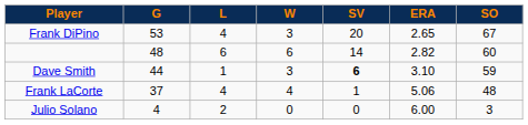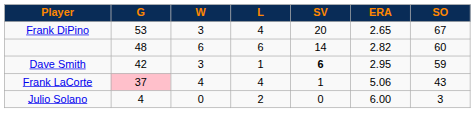 <table class="wikitable sortable">
 <tr>
 <th style="background:#092c57;color:#FF8800;" width="16%">Player</th>
 <th style="background:#092c57;color:#FF8800;" width="9%">G</th>
+<th style="background:#092c57;color:#FF8800;" width="9%">W</th>
 <th style="background:#092c57;color:#FF8800;" width="9%">L</th>
-<th style="background:#092c57;color:#FF8800;" width="9%">W</th>
 <th style="background:#092c57;color:#FF8800;" width="9%">SV</th>
 <th style="background:#092c57;color:#FF8800;" width="9%">ERA</th>
 <th style="background:#092c57;color:#FF8800;" width="9%">SO</th>
 </tr>
 <tr align="center">
 <td><a href='#'>Frank DiPino</a></td>
 <td>53</td>
+<td>3</td>
 <td>4</td>
-<td>3</td>
 <td>20</td>
 <td>2.65</td>
 <td>67</td>
 </tr>
 <tr align=center>
 <td></td>
 <td>48</td>
 <td>6</td>
 <td>6</td>
 <td>14</td>
 <td>2.82</td>
 <td>60</td>
 </tr>
 <tr align="center">
 <td><a href='#'>Dave Smith</a></td>
-<td>44</td>
+<td>42</td>
+<td>3</td>
 <td>1</td>
-<td>3</td>
 <td><strong>6</strong></td>
-<td>3.10</td>
+<td>2.95</td>
 <td>59</td>
 </tr>
 <tr align=center>
 <td><a href='#'>Frank LaCorte</a></td>
-<td>37</td>
+<td style="background: pink;">37</td>
 <td>4</td>
 <td>4</td>
 <td>1</td>
 <td>5.06</td>
-<td>48</td>
+<td>43</td>
 </tr>
 <tr align=center>
 <td><a href='#'>Julio Solano</a></td>
 <td>4</td>
+<td>0</td>
 <td>2</td>
-<td>0</td>
 <td>0</td>
 <td>6.00</td>
 <td>3</td>
 </tr>
 </table>
